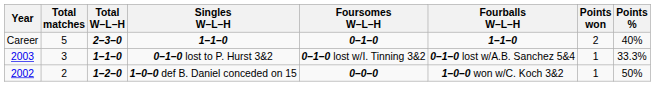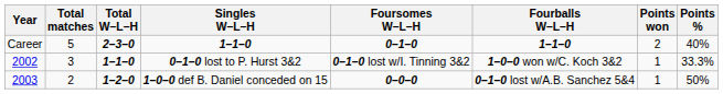 <table class="wikitable" style="text-align:center; font-size: 95%;">
 <tr>
 <th>Year</th>
 <th>Total<br>matches</th>
 <th>Total<br>W–L–H</th>
 <th>Singles<br>W–L–H</th>
 <th>Foursomes<br>W–L–H</th>
 <th>Fourballs<br>W–L–H</th>
 <th>Points<br>won</th>
 <th>Points<br>%</th>
 </tr>
 <tr>
 <td>Career</td>
 <td>5</td>
 <td><strong><em>2–3–0</em></strong></td>
 <td><strong><em>1–1–0</em></strong></td>
 <td><strong><em>0–1–0</em></strong></td>
 <td><strong><em>1–1–0</em></strong></td>
 <td>2</td>
 <td>40%</td>
 </tr>
 <tr>
-<td><a href='#'>2003</a></td>
+<td><a href='#'>2002</a></td>
 <td>3</td>
 <td><strong><em>1–1–0</em></strong></td>
 <td><strong><em>0–1–0</em></strong> lost to P. Hurst 3&2</td>
 <td><strong><em>0–1–0</em></strong> lost w/I. Tinning 3&2</td>
-<td><strong><em>0–1–0</em></strong> lost w/A.B. Sanchez 5&4</td>
+<td><strong><em>1–0–0</em></strong> won w/C. Koch 3&2</td>
 <td>1</td>
 <td>33.3%</td>
 </tr>
 <tr>
-<td><a href='#'>2002</a></td>
+<td><a href='#'>2003</a></td>
 <td>2</td>
 <td><strong><em>1–2–0</em></strong></td>
 <td><strong><em>1–0–0</em></strong> def B. Daniel conceded on 15</td>
 <td><strong><em>0–0–0</em></strong></td>
-<td><strong><em>1–0–0</em></strong> won w/C. Koch 3&2</td>
+<td><strong><em>0–1–0</em></strong> lost w/A.B. Sanchez 5&4</td>
 <td>1</td>
 <td>50%</td>
 </tr>
 </table>
